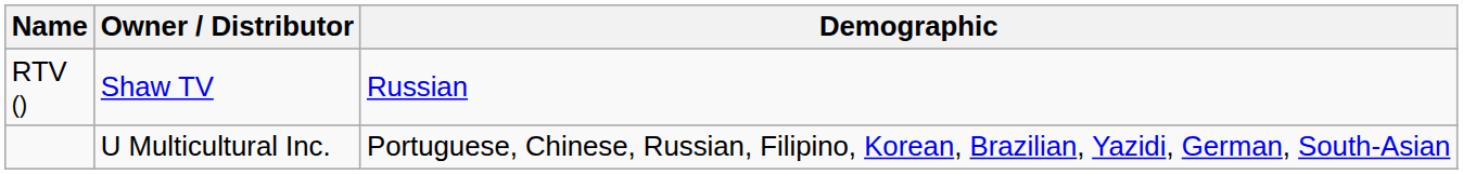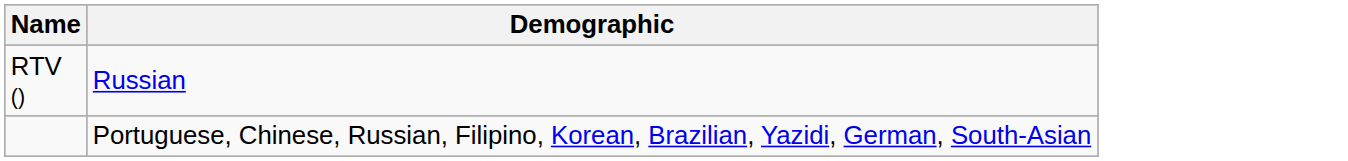 <table class="wikitable">
 <tr>
 <th>Name</th>
-<th>Owner / Distributor</th>
 <th>Demographic</th>
 </tr>
 <tr>
 <td>RTV<br><small>()</small></td>
-<td><a href='#'>Shaw TV</a></td>
 <td><a href='#'>Russian</a></td>
 </tr>
 <tr>
 <td></td>
-<td>U Multicultural Inc.</td>
 <td>Portuguese, Chinese, Russian, Filipino, <a href='#'>Korean</a>, <a href='#'>Brazilian</a>, <a href='#'>Yazidi</a>, <a href='#'>German</a>, <a href='#'>South-Asian</a></td>
 </tr>
 </table>
